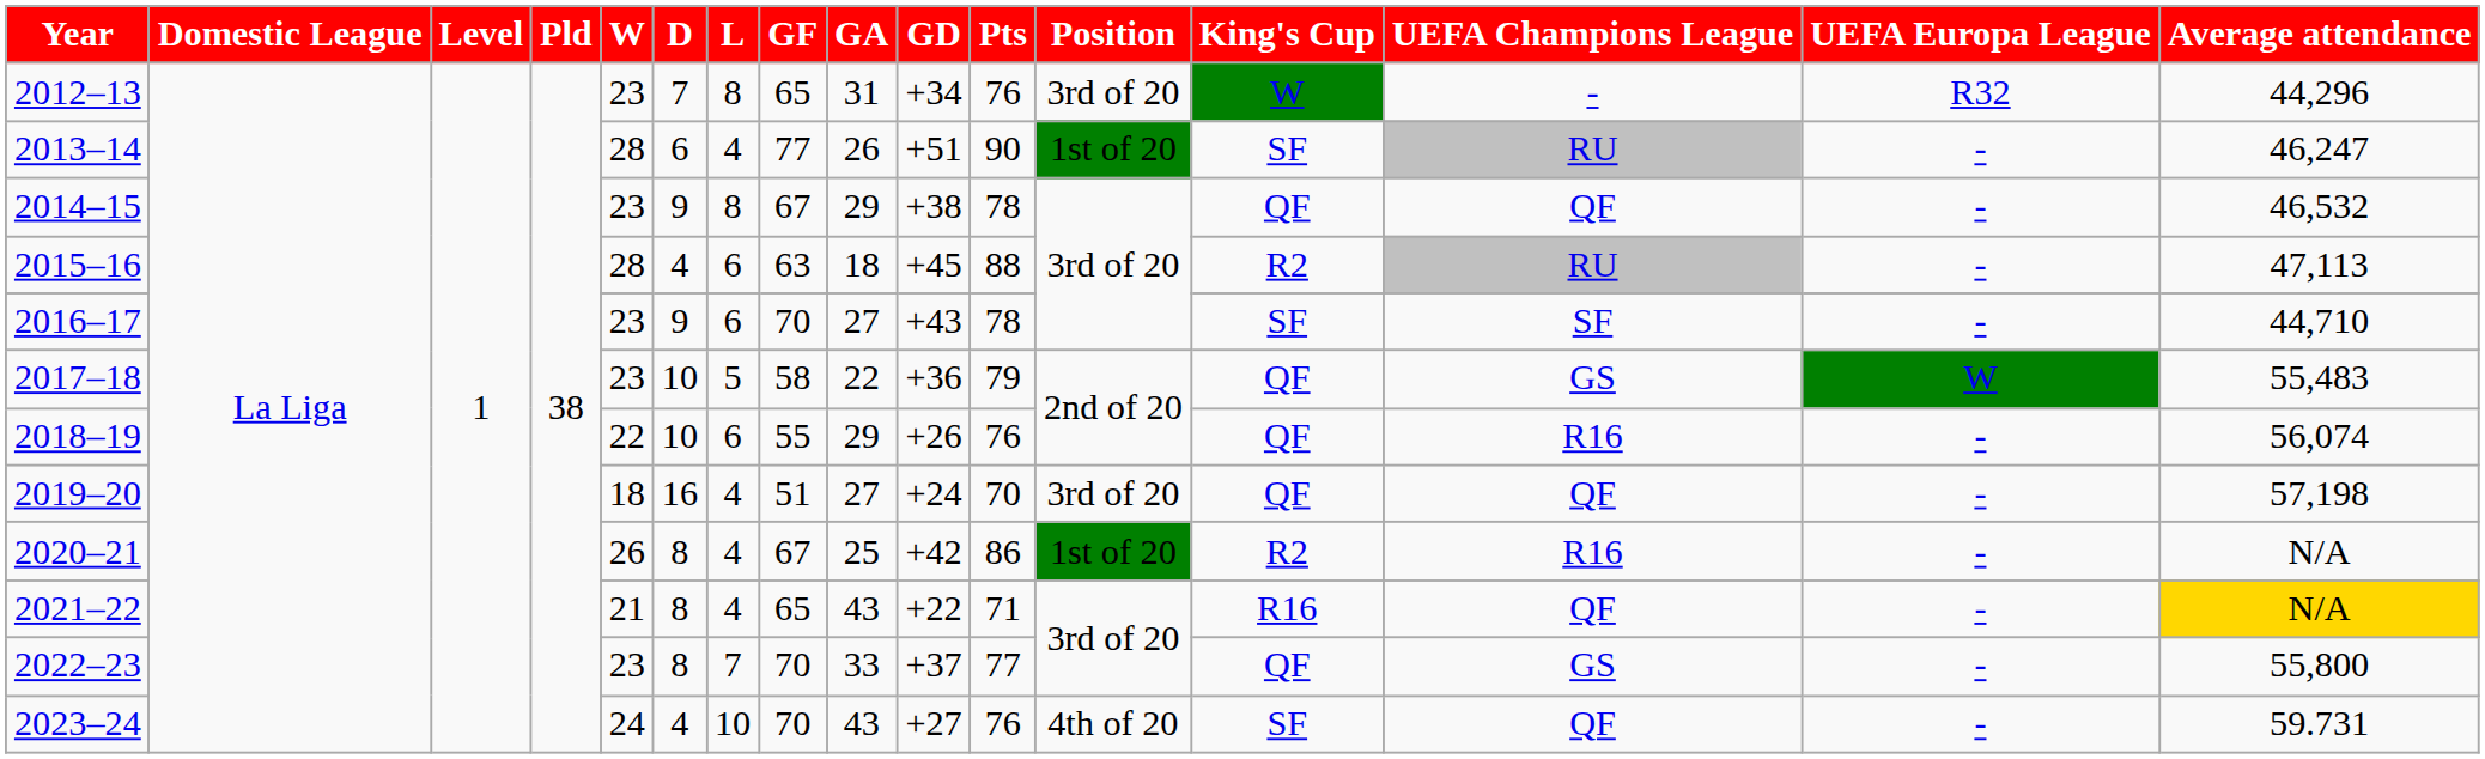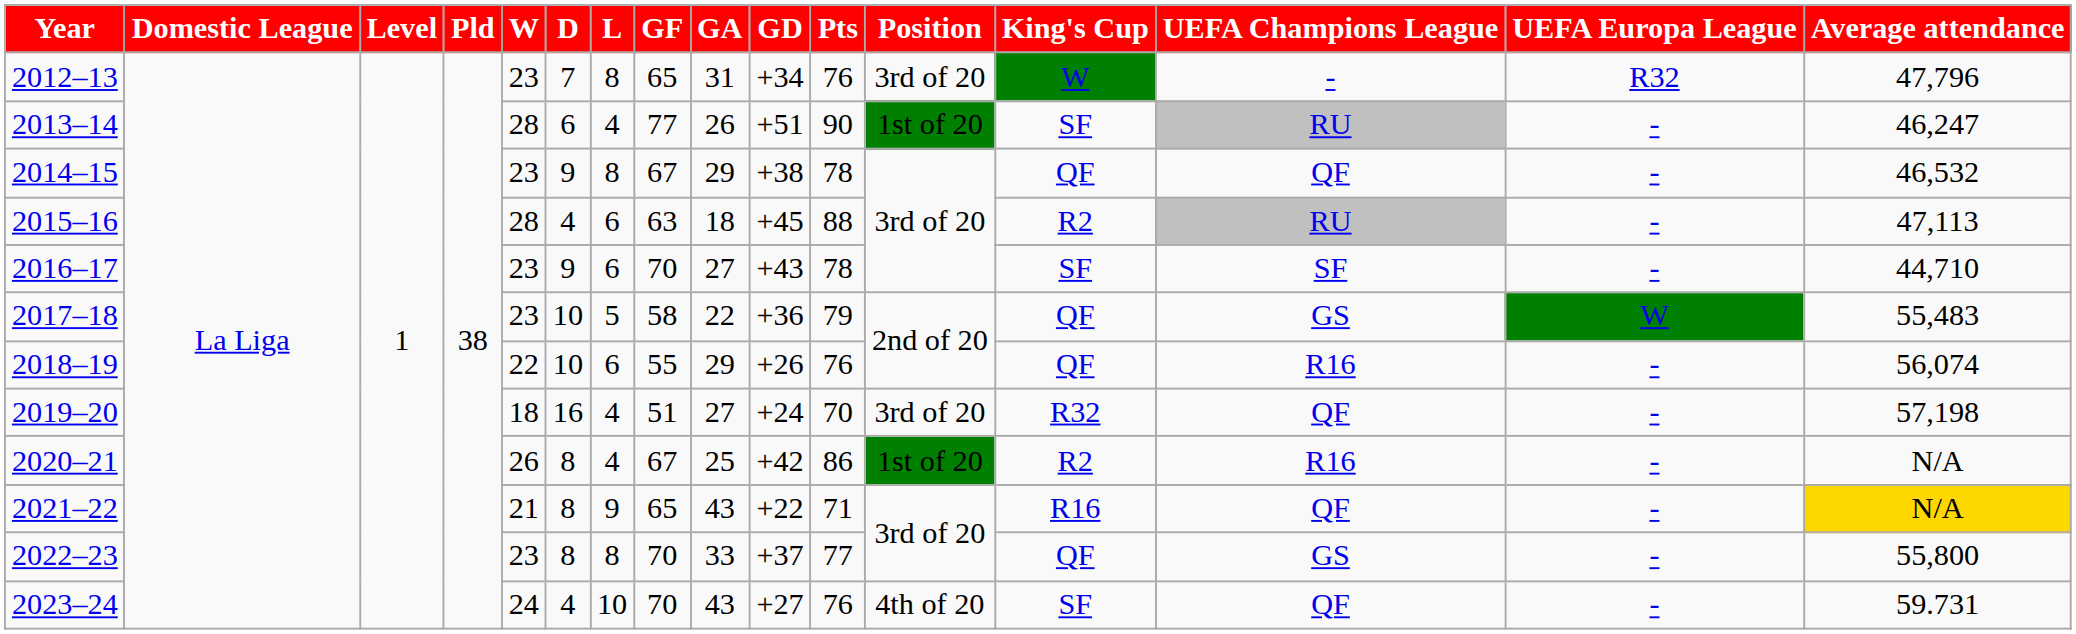 <table class="wikitable">
 <tr>
 <th style="background:red;color:white">Year</th>
 <th style="background:red;color:white">Domestic League</th>
 <th style="background:red;color:white">Level</th>
 <th style="background:red;color:white">Pld</th>
 <th style="background:red;color:white">W</th>
 <th style="background:red;color:white">D</th>
 <th style="background:red;color:white">L</th>
 <th style="background:red;color:white">GF</th>
 <th style="background:red;color:white">GA</th>
 <th style="background:red;color:white">GD</th>
 <th style="background:red;color:white">Pts</th>
 <th style="background:red;color:white">Position</th>
 <th style="background:red;color:white">King's Cup</th>
 <th style="background:red;color:white">UEFA Champions League</th>
 <th style="background:red;color:white">UEFA Europa League</th>
 <th style="background:red;color:white">Average attendance</th>
 </tr>
 <tr align="center">
 <td><a href='#'>2012–13</a></td>
 <td rowspan="12"><a href='#'>La Liga</a></td>
 <td rowspan="12">1</td>
 <td rowspan="12">38</td>
 <td>23</td>
 <td>7</td>
 <td>8</td>
 <td>65</td>
 <td>31</td>
 <td>+34</td>
 <td>76</td>
 <td>3rd of 20</td>
 <td align=center bgcolor="Green"><a href='#'>W</a></td>
 <td><a href='#'>-</a></td>
 <td><a href='#'>R32</a></td>
-<td>44,296</td>
+<td>47,796</td>
 </tr>
 <tr align="center">
 <td><a href='#'>2013–14</a></td>
 <td>28</td>
 <td>6</td>
 <td>4</td>
 <td>77</td>
 <td>26</td>
 <td>+51</td>
 <td>90</td>
 <td align=center bgcolor="Green">1st of 20</td>
 <td><a href='#'>SF</a></td>
 <td align=center bgcolor="Silver"><a href='#'>RU</a></td>
 <td><a href='#'>-</a></td>
 <td>46,247</td>
 </tr>
 <tr align="center">
 <td><a href='#'>2014–15</a></td>
 <td>23</td>
 <td>9</td>
 <td>8</td>
 <td>67</td>
 <td>29</td>
 <td>+38</td>
 <td>78</td>
 <td rowspan="3">3rd of 20</td>
 <td><a href='#'>QF</a></td>
 <td><a href='#'>QF</a></td>
 <td><a href='#'>-</a></td>
 <td>46,532</td>
 </tr>
 <tr align="center">
 <td><a href='#'>2015–16</a></td>
 <td>28</td>
 <td>4</td>
 <td>6</td>
 <td>63</td>
 <td>18</td>
 <td>+45</td>
 <td>88</td>
 <td><a href='#'>R2</a></td>
 <td align=center bgcolor="Silver"><a href='#'>RU</a></td>
 <td><a href='#'>-</a></td>
 <td>47,113</td>
 </tr>
 <tr align="center">
 <td><a href='#'>2016–17</a></td>
 <td>23</td>
 <td>9</td>
 <td>6</td>
 <td>70</td>
 <td>27</td>
 <td>+43</td>
 <td>78</td>
 <td><a href='#'>SF</a></td>
 <td><a href='#'>SF</a></td>
 <td><a href='#'>-</a></td>
 <td>44,710</td>
 </tr>
 <tr align="center">
 <td><a href='#'>2017–18</a></td>
 <td>23</td>
 <td>10</td>
 <td>5</td>
 <td>58</td>
 <td>22</td>
 <td>+36</td>
 <td>79</td>
 <td rowspan="2">2nd of 20</td>
 <td><a href='#'>QF</a></td>
 <td><a href='#'>GS</a></td>
 <td align=center bgcolor="Green"><a href='#'>W</a></td>
 <td>55,483</td>
 </tr>
 <tr align="center">
 <td><a href='#'>2018–19</a></td>
 <td>22</td>
 <td>10</td>
 <td>6</td>
 <td>55</td>
 <td>29</td>
 <td>+26</td>
 <td>76</td>
 <td><a href='#'>QF</a></td>
 <td><a href='#'>R16</a></td>
 <td><a href='#'>-</a></td>
 <td>56,074</td>
 </tr>
 <tr align="center">
 <td><a href='#'>2019–20</a></td>
 <td>18</td>
 <td>16</td>
 <td>4</td>
 <td>51</td>
 <td>27</td>
 <td>+24</td>
 <td>70</td>
 <td>3rd of 20</td>
-<td><a href='#'>QF</a></td>
+<td><a href='#'>R32</a></td>
 <td><a href='#'>QF</a></td>
 <td><a href='#'>-</a></td>
 <td>57,198</td>
 </tr>
 <tr align="center">
 <td><a href='#'>2020–21</a></td>
 <td>26</td>
 <td>8</td>
 <td>4</td>
 <td>67</td>
 <td>25</td>
 <td>+42</td>
 <td>86</td>
 <td align="center" bgcolor="Green">1st of 20</td>
 <td><a href='#'>R2</a></td>
 <td><a href='#'>R16</a></td>
 <td><a href='#'>-</a></td>
 <td>N/A</td>
 </tr>
 <tr align="center">
 <td><a href='#'>2021–22</a></td>
 <td>21</td>
 <td>8</td>
-<td>4</td>
+<td>9</td>
 <td>65</td>
 <td>43</td>
 <td>+22</td>
 <td>71</td>
 <td rowspan="2">3rd of 20</td>
 <td><a href='#'>R16</a></td>
 <td><a href='#'>QF</a></td>
 <td><a href='#'>-</a></td>
 <td style="background: gold;">N/A</td>
 </tr>
 <tr align="center">
 <td><a href='#'>2022–23</a></td>
 <td>23</td>
 <td>8</td>
-<td>7</td>
+<td>8</td>
 <td>70</td>
 <td>33</td>
 <td>+37</td>
 <td>77</td>
 <td><a href='#'>QF</a></td>
 <td><a href='#'>GS</a></td>
 <td><a href='#'>-</a></td>
 <td>55,800</td>
 </tr>
 <tr align="center">
 <td><a href='#'>2023–24</a></td>
 <td>24</td>
 <td>4</td>
 <td>10</td>
 <td>70</td>
 <td>43</td>
 <td>+27</td>
 <td>76</td>
 <td>4th of 20</td>
 <td><a href='#'>SF</a></td>
 <td><a href='#'>QF</a></td>
 <td><a href='#'>-</a></td>
 <td>59.731</td>
 </tr>
 </table>
